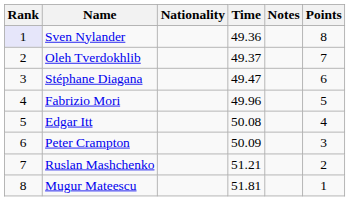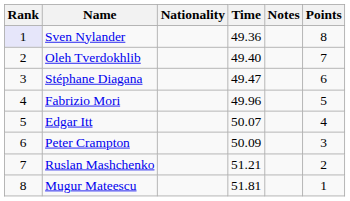 <table class="wikitable sortable" style="text-align:center">
 <tr>
 <th>Rank</th>
 <th>Name</th>
 <th>Nationality</th>
 <th>Time</th>
 <th>Notes</th>
 <th>Points</th>
 </tr>
 <tr>
 <td style="background: lavender;">1</td>
 <td align=left><a href='#'>Sven Nylander</a></td>
 <td align=left></td>
 <td>49.36</td>
 <td></td>
 <td>8</td>
 </tr>
 <tr>
 <td>2</td>
 <td align=left><a href='#'>Oleh Tverdokhlib</a></td>
 <td align=left></td>
-<td>49.37</td>
+<td>49.40</td>
 <td></td>
 <td>7</td>
 </tr>
 <tr>
 <td>3</td>
 <td align=left><a href='#'>Stéphane Diagana</a></td>
 <td align=left></td>
 <td>49.47</td>
 <td></td>
 <td>6</td>
 </tr>
 <tr>
 <td>4</td>
 <td align=left><a href='#'>Fabrizio Mori</a></td>
 <td align=left></td>
 <td>49.96</td>
 <td></td>
 <td>5</td>
 </tr>
 <tr>
 <td>5</td>
 <td align=left><a href='#'>Edgar Itt</a></td>
 <td align=left></td>
-<td>50.08</td>
+<td>50.07</td>
 <td></td>
 <td>4</td>
 </tr>
 <tr>
 <td>6</td>
 <td align=left><a href='#'>Peter Crampton</a></td>
 <td align=left></td>
 <td>50.09</td>
 <td></td>
 <td>3</td>
 </tr>
 <tr>
 <td>7</td>
 <td align=left><a href='#'>Ruslan Mashchenko</a></td>
 <td align=left></td>
 <td>51.21</td>
 <td></td>
 <td>2</td>
 </tr>
 <tr>
 <td>8</td>
 <td align=left><a href='#'>Mugur Mateescu</a></td>
 <td align=left></td>
 <td>51.81</td>
 <td></td>
 <td>1</td>
 </tr>
 </table>
